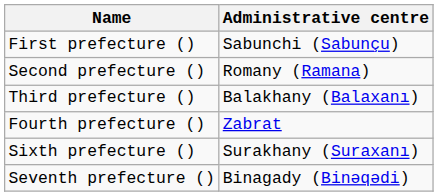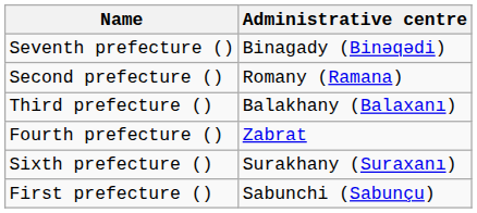 <table class="wikitable sortable">
 <tr>
 <th>Name</th>
 <th>Administrative centre</th>
 </tr>
 <tr>
-<td>First prefecture ()</td>
-<td>Sabunchi (<a href='#'>Sabunçu</a>)</td>
+<td>Seventh prefecture ()</td>
+<td>Binagady (<a href='#'>Binəqədi</a>)</td>
 </tr>
 <tr>
 <td>Second prefecture ()</td>
 <td>Romany (<a href='#'>Ramana</a>)</td>
 </tr>
 <tr>
 <td>Third prefecture ()</td>
 <td>Balakhany (<a href='#'>Balaxanı</a>)</td>
 </tr>
 <tr>
 <td>Fourth prefecture ()</td>
 <td><a href='#'>Zabrat</a></td>
 </tr>
 <tr>
 <td>Sixth prefecture ()</td>
 <td>Surakhany (<a href='#'>Suraxanı</a>)</td>
 </tr>
 <tr>
-<td>Seventh prefecture ()</td>
-<td>Binagady (<a href='#'>Binəqədi</a>)</td>
+<td>First prefecture ()</td>
+<td>Sabunchi (<a href='#'>Sabunçu</a>)</td>
 </tr>
 </table>
